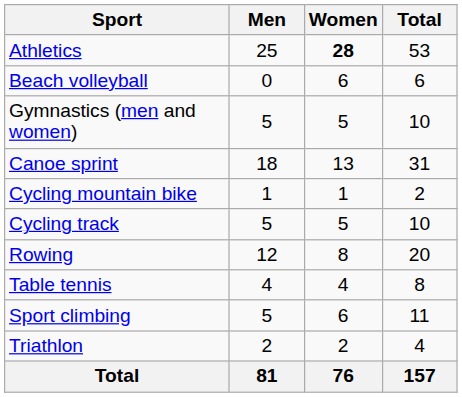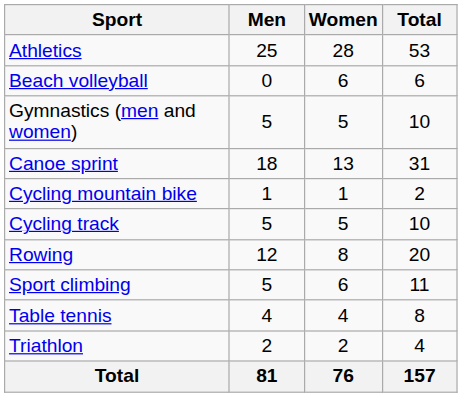 <table class="wikitable sortable" style="text-align:center;">
 <tr>
 <th width=180>Sport</th>
 <th width=55>Men</th>
 <th width=55>Women</th>
 <th width=55>Total</th>
 </tr>
 <tr>
 <td align=left><a href='#'>Athletics</a></td>
 <td>25</td>
-<td><strong>28</strong></td>
+<td>28</td>
 <td>53</td>
 </tr>
 <tr>
 <td align=left><a href='#'>Beach volleyball</a></td>
 <td>0</td>
 <td>6</td>
 <td>6</td>
 </tr>
 <tr>
 <td align=left>Gymnastics (<a href='#'>men</a> and <a href='#'>women</a>)</td>
 <td>5</td>
 <td>5</td>
 <td>10</td>
 </tr>
 <tr>
 <td align=left><a href='#'>Canoe sprint</a></td>
 <td>18</td>
 <td>13</td>
 <td>31</td>
 </tr>
 <tr>
 <td align=left><a href='#'>Cycling mountain bike</a></td>
 <td>1</td>
 <td>1</td>
 <td>2</td>
 </tr>
 <tr>
 <td align=left><a href='#'>Cycling track</a></td>
 <td>5</td>
 <td>5</td>
 <td>10</td>
 </tr>
 <tr>
 <td align=left><a href='#'>Rowing</a></td>
 <td>12</td>
 <td>8</td>
 <td>20</td>
 </tr>
 <tr>
+<td align=left><a href='#'>Sport climbing</a></td>
+<td>5</td>
+<td>6</td>
+<td>11</td>
+</tr>
+<tr>
 <td align=left><a href='#'>Table tennis</a></td>
 <td>4</td>
 <td>4</td>
 <td>8</td>
-</tr>
-<tr>
-<td align=left><a href='#'>Sport climbing</a></td>
-<td>5</td>
-<td>6</td>
-<td>11</td>
 </tr>
 <tr>
 <td align=left><a href='#'>Triathlon</a></td>
 <td>2</td>
 <td>2</td>
 <td>4</td>
 </tr>
 <tr>
 <th align=left>Total</th>
 <th>81</th>
 <th>76</th>
 <th>157</th>
 </tr>
 </table>
